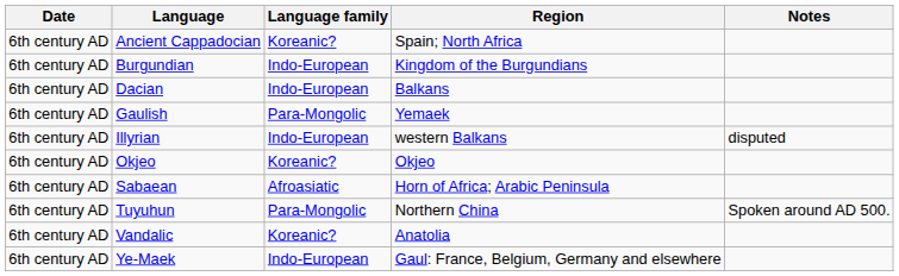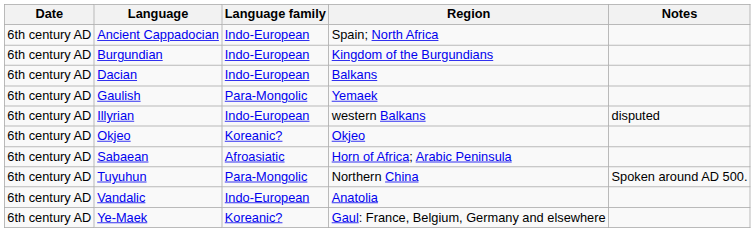 <table class="wikitable sortable" border="1">
 <tr>
 <th>Date</th>
 <th>Language</th>
 <th>Language family</th>
 <th>Region</th>
 <th>Notes</th>
 </tr>
 <tr>
 <td>6th century AD</td>
 <td><a href='#'>Ancient Cappadocian</a></td>
-<td><a href='#'>Koreanic?</a></td>
+<td><a href='#'>Indo-European</a></td>
 <td>Spain; <a href='#'>North Africa</a></td>
 <td></td>
 </tr>
 <tr>
 <td>6th century AD</td>
 <td><a href='#'>Burgundian</a></td>
 <td><a href='#'>Indo-European</a></td>
 <td><a href='#'>Kingdom of the Burgundians</a></td>
 <td></td>
 </tr>
 <tr>
 <td>6th century AD</td>
 <td><a href='#'>Dacian</a></td>
 <td><a href='#'>Indo-European</a></td>
 <td><a href='#'>Balkans</a></td>
 <td></td>
 </tr>
 <tr>
 <td>6th century AD</td>
 <td><a href='#'>Gaulish</a></td>
 <td><a href='#'>Para-Mongolic</a></td>
 <td><a href='#'>Yemaek</a></td>
 <td></td>
 </tr>
 <tr>
 <td>6th century AD</td>
 <td><a href='#'>Illyrian</a></td>
 <td><a href='#'>Indo-European</a></td>
 <td>western <a href='#'>Balkans</a></td>
 <td>disputed</td>
 </tr>
 <tr>
 <td>6th century AD</td>
 <td><a href='#'>Okjeo</a></td>
 <td><a href='#'>Koreanic?</a></td>
 <td><a href='#'>Okjeo</a></td>
 <td></td>
 </tr>
 <tr>
 <td>6th century AD</td>
 <td><a href='#'>Sabaean</a></td>
 <td><a href='#'>Afroasiatic</a></td>
 <td><a href='#'>Horn of Africa</a>; <a href='#'>Arabic Peninsula</a></td>
 <td></td>
 </tr>
 <tr>
 <td>6th century AD</td>
 <td><a href='#'>Tuyuhun</a></td>
 <td><a href='#'>Para-Mongolic</a></td>
 <td>Northern <a href='#'>China</a></td>
 <td>Spoken around AD 500.</td>
 </tr>
 <tr>
 <td>6th century AD</td>
 <td><a href='#'>Vandalic</a></td>
-<td><a href='#'>Koreanic?</a></td>
+<td><a href='#'>Indo-European</a></td>
 <td><a href='#'>Anatolia</a></td>
 <td></td>
 </tr>
 <tr>
 <td>6th century AD</td>
 <td><a href='#'>Ye-Maek</a></td>
-<td><a href='#'>Indo-European</a></td>
+<td><a href='#'>Koreanic?</a></td>
 <td><a href='#'>Gaul</a>: France, Belgium, Germany and elsewhere</td>
 <td></td>
 </tr>
 </table>
